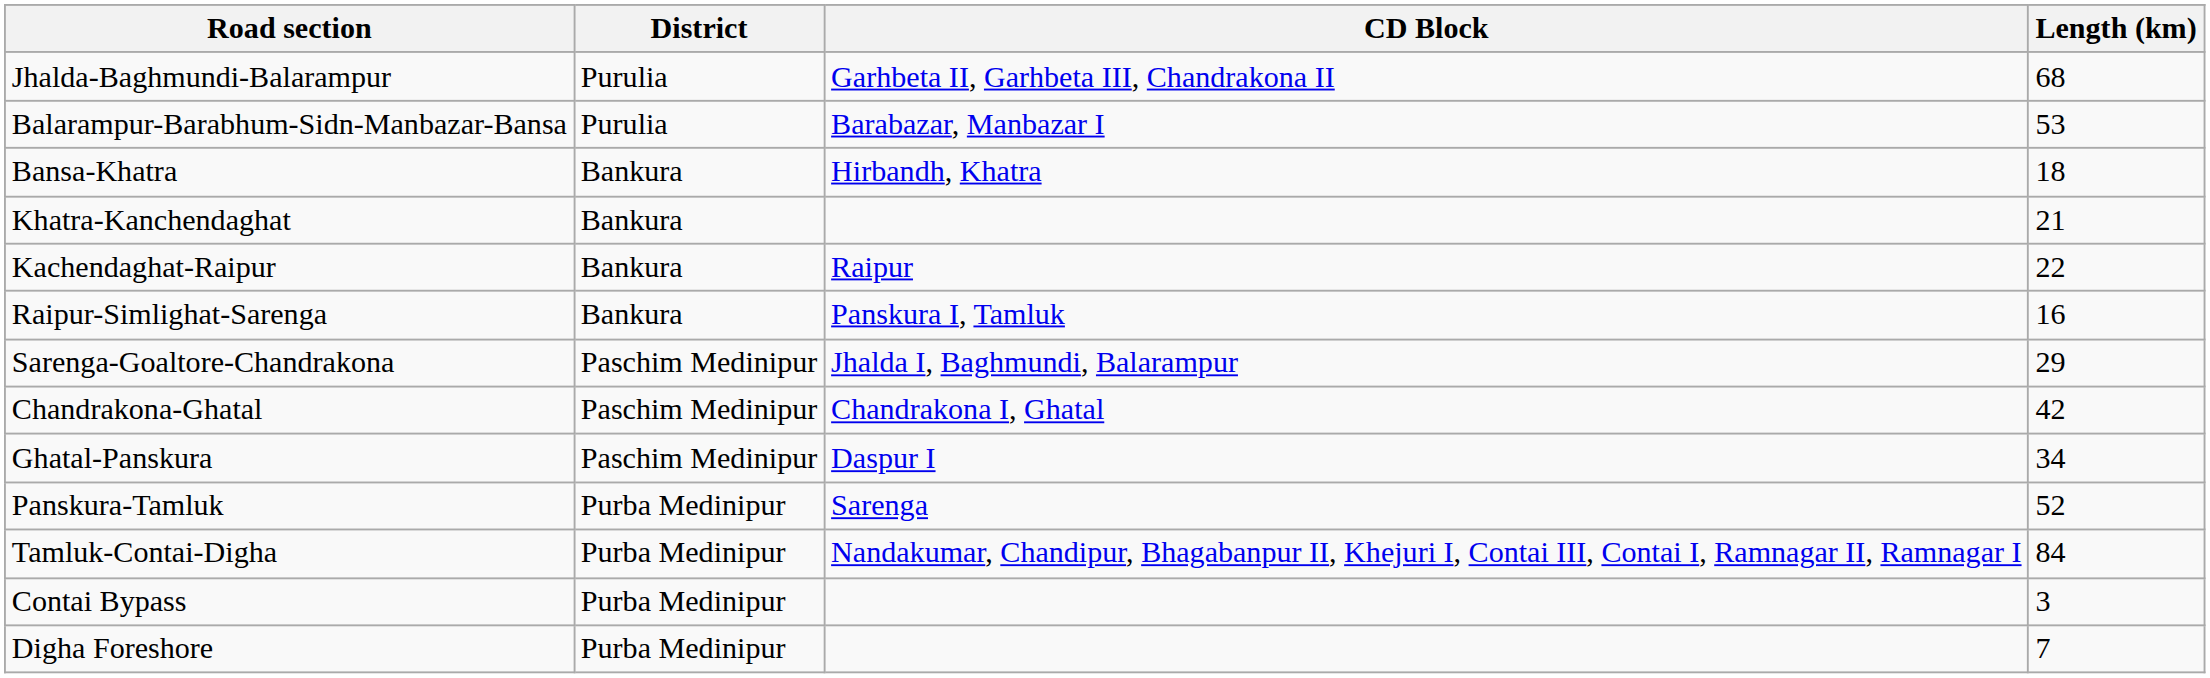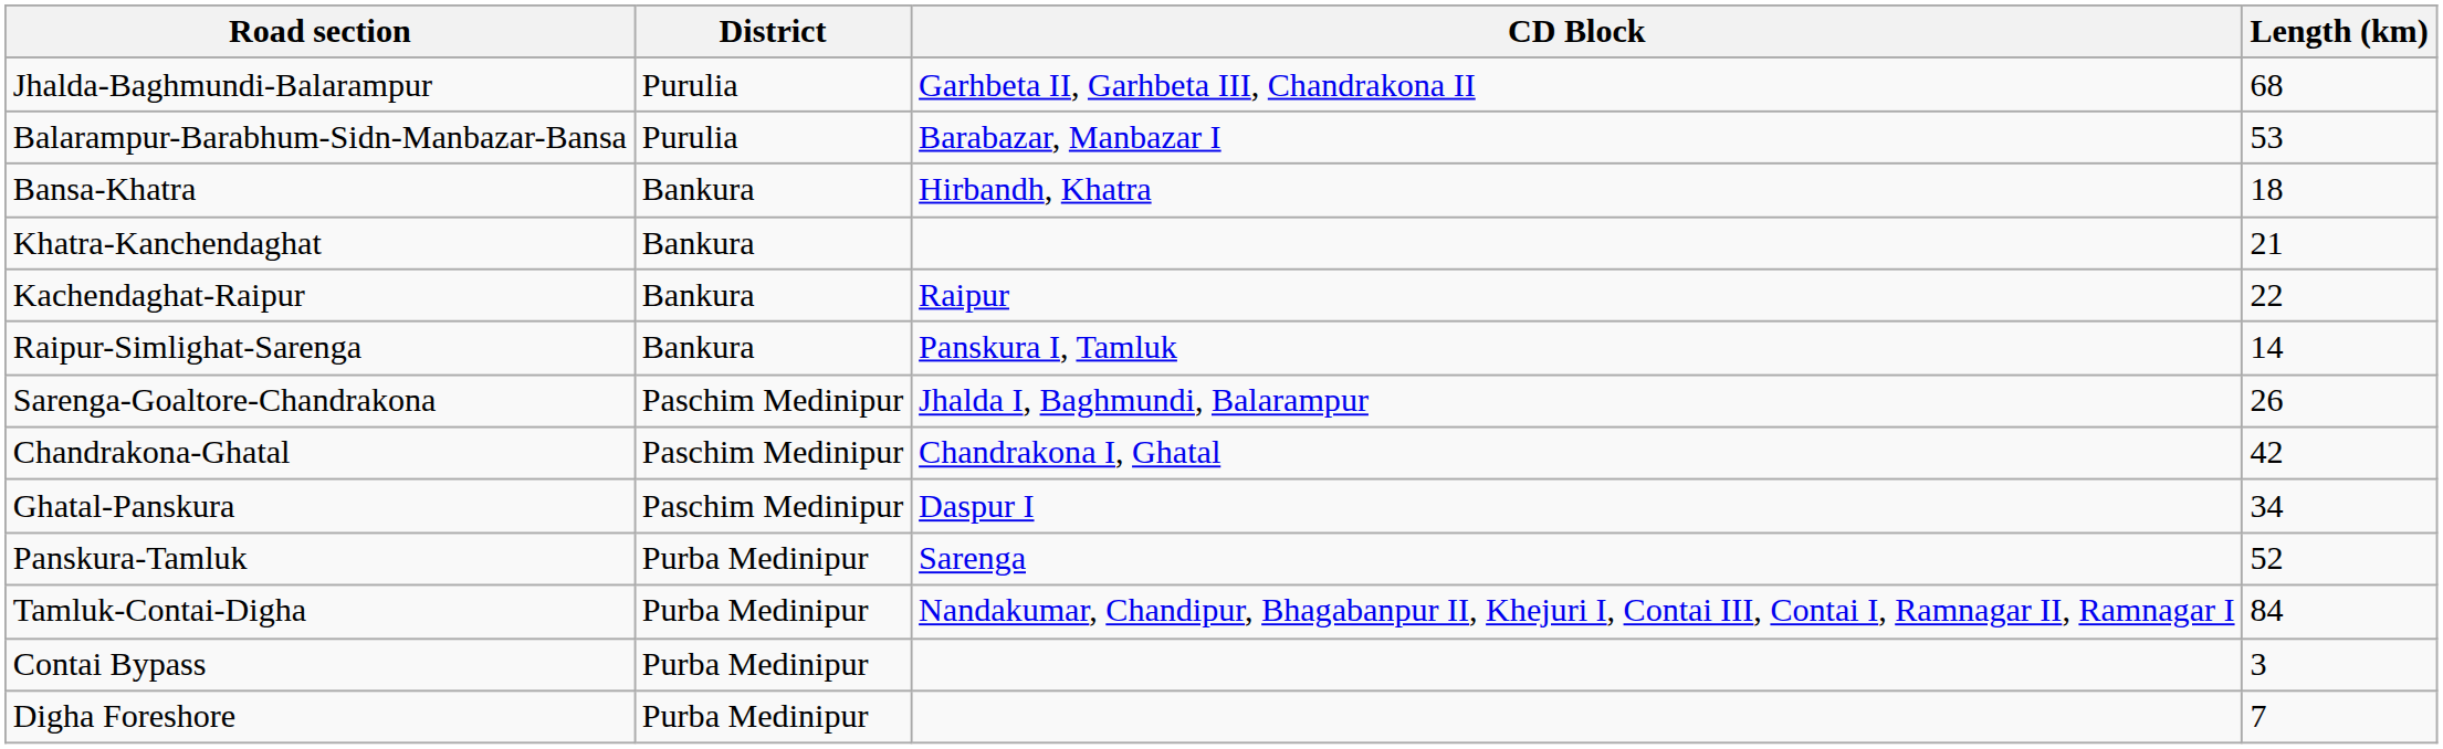 <table class="wikitable sortable">
 <tr>
 <th>Road section</th>
 <th>District</th>
 <th>CD Block</th>
 <th>Length (km)</th>
 </tr>
 <tr>
 <td>Jhalda-Baghmundi-Balarampur</td>
 <td>Purulia</td>
 <td><a href='#'>Garhbeta II</a>, <a href='#'>Garhbeta III</a>, <a href='#'>Chandrakona II</a></td>
 <td>68</td>
 </tr>
 <tr>
 <td>Balarampur-Barabhum-Sidn-Manbazar-Bansa</td>
 <td>Purulia</td>
 <td><a href='#'>Barabazar</a>, <a href='#'>Manbazar I</a></td>
 <td>53</td>
 </tr>
 <tr>
 <td>Bansa-Khatra</td>
 <td>Bankura</td>
 <td><a href='#'>Hirbandh</a>, <a href='#'>Khatra</a></td>
 <td>18</td>
 </tr>
 <tr>
 <td>Khatra-Kanchendaghat</td>
 <td>Bankura</td>
 <td></td>
 <td>21</td>
 </tr>
 <tr>
 <td>Kachendaghat-Raipur</td>
 <td>Bankura</td>
 <td><a href='#'>Raipur</a></td>
 <td>22</td>
 </tr>
 <tr>
 <td>Raipur-Simlighat-Sarenga</td>
 <td>Bankura</td>
 <td><a href='#'>Panskura I</a>, <a href='#'>Tamluk</a></td>
-<td>16</td>
+<td>14</td>
 </tr>
 <tr>
 <td>Sarenga-Goaltore-Chandrakona</td>
 <td>Paschim Medinipur</td>
 <td><a href='#'>Jhalda I</a>, <a href='#'>Baghmundi</a>, <a href='#'>Balarampur</a></td>
-<td>29</td>
+<td>26</td>
 </tr>
 <tr>
 <td>Chandrakona-Ghatal</td>
 <td>Paschim Medinipur</td>
 <td><a href='#'>Chandrakona I</a>, <a href='#'>Ghatal</a></td>
 <td>42</td>
 </tr>
 <tr>
 <td>Ghatal-Panskura</td>
 <td>Paschim Medinipur</td>
 <td><a href='#'>Daspur I</a></td>
 <td>34</td>
 </tr>
 <tr>
 <td>Panskura-Tamluk</td>
 <td>Purba Medinipur</td>
 <td><a href='#'>Sarenga</a></td>
 <td>52</td>
 </tr>
 <tr>
 <td>Tamluk-Contai-Digha</td>
 <td>Purba Medinipur</td>
 <td><a href='#'>Nandakumar</a>, <a href='#'>Chandipur</a>, <a href='#'>Bhagabanpur II</a>, <a href='#'>Khejuri I</a>, <a href='#'>Contai III</a>, <a href='#'>Contai I</a>, <a href='#'>Ramnagar II</a>, <a href='#'>Ramnagar I</a></td>
 <td>84</td>
 </tr>
 <tr>
 <td>Contai Bypass</td>
 <td>Purba Medinipur</td>
 <td></td>
 <td>3</td>
 </tr>
 <tr>
 <td>Digha Foreshore</td>
 <td>Purba Medinipur</td>
 <td></td>
 <td>7</td>
 </tr>
 </table>
